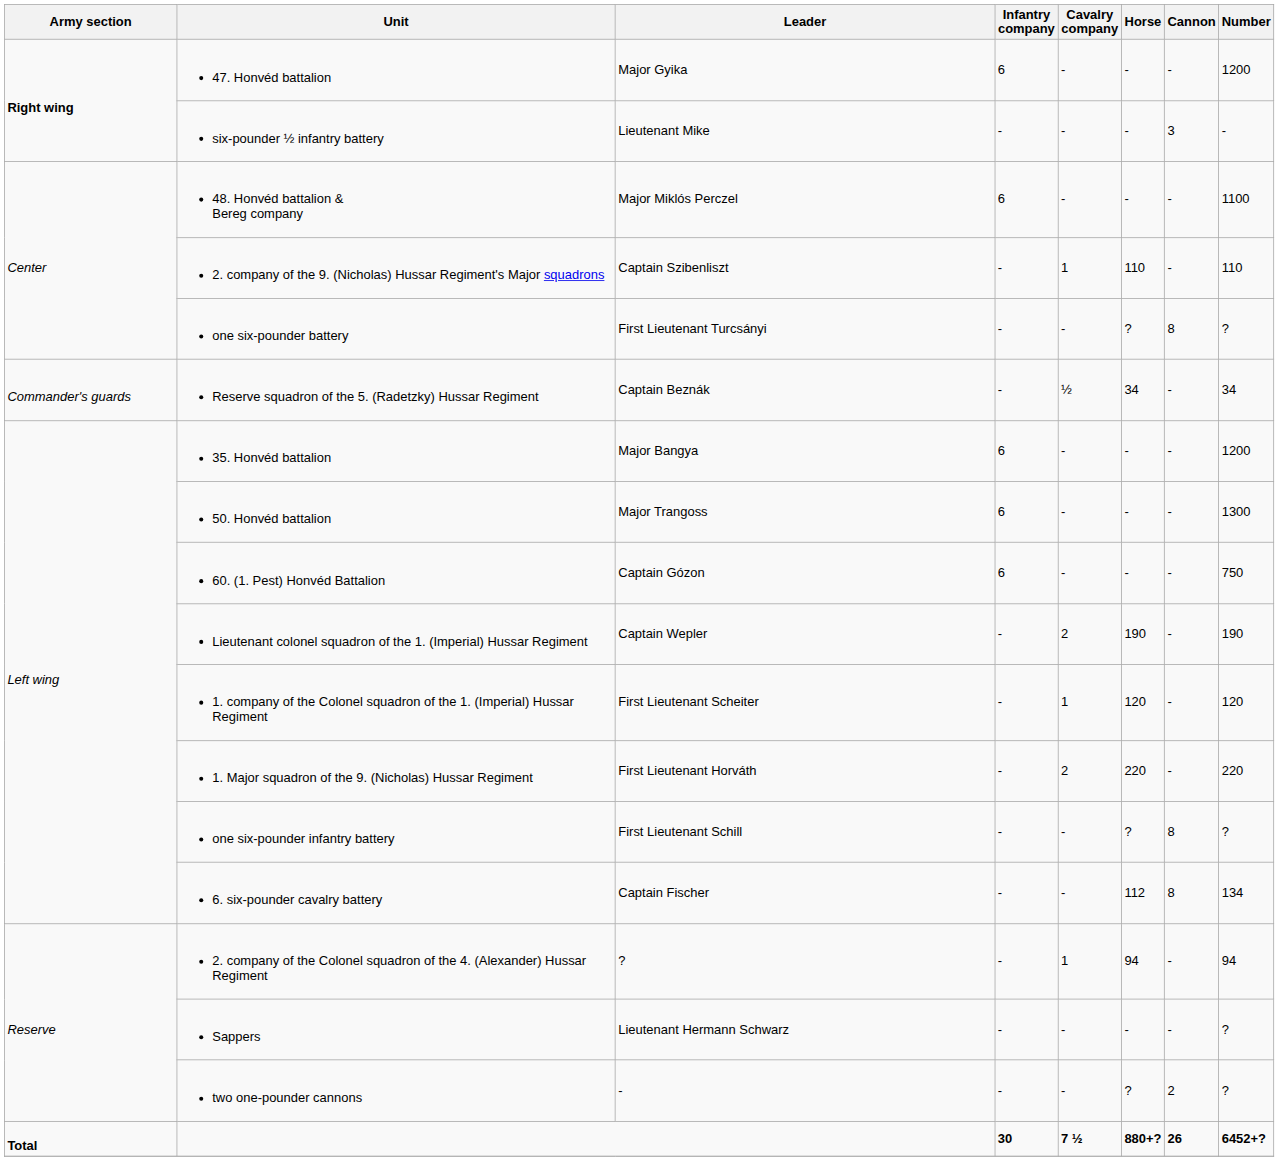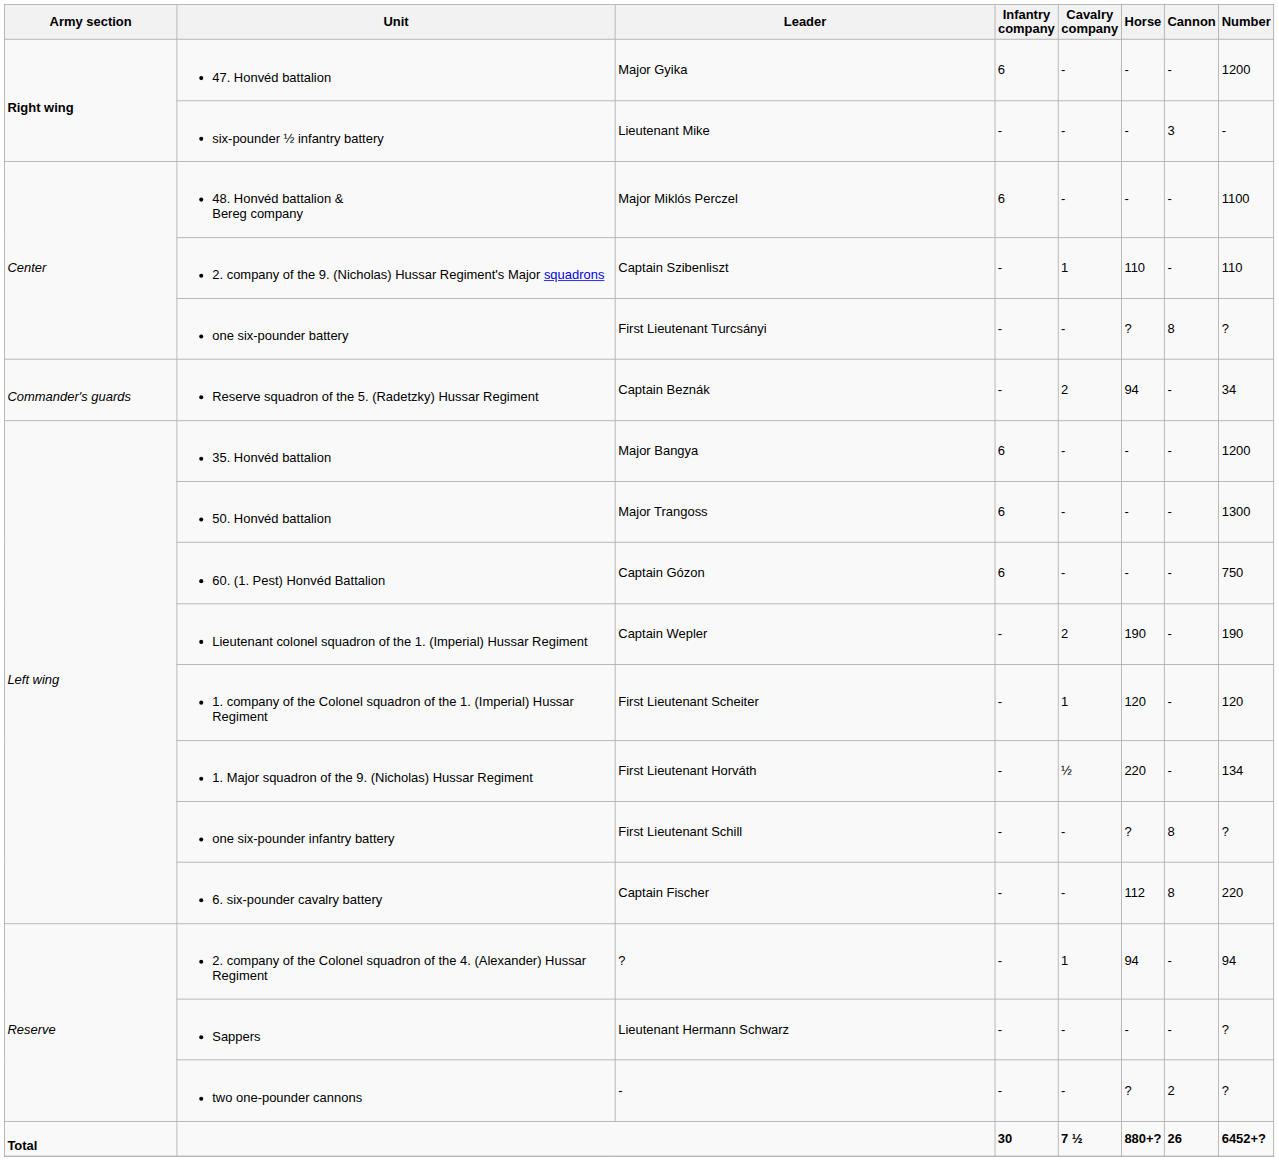 <table class="wikitable">
 <tr>
 <th width=15%>Army section</th>
 <th width=40%>Unit</th>
 <th width=35%>Leader</th>
 <th width=5%>Infantry company</th>
 <th width=5%>Cavalry company</th>
 <th width=5%>Horse</th>
 <th width=5%>Cannon</th>
 <th width=5%>Number</th>
 </tr>
 <tr>
 <td rowspan="2"><br><strong>Right wing</strong></td>
 <td><br><ul><li>47. Honvéd battalion</li></ul></td>
 <td>Major Gyika</td>
 <td>6</td>
 <td>-</td>
 <td>-</td>
 <td>-</td>
 <td>1200</td>
 </tr>
 <tr>
 <td><br><ul><li>six-pounder ½ infantry battery</li></ul></td>
 <td>Lieutenant Mike</td>
 <td>-</td>
 <td>-</td>
 <td>-</td>
 <td>3</td>
 <td>-</td>
 </tr>
 <tr>
 <td rowspan="3"><br><em>Center</em></td>
 <td><br><ul><li>48. Honvéd battalion &<br> Bereg company</li></ul></td>
 <td>Major Miklós Perczel</td>
 <td>6</td>
 <td>-</td>
 <td>-</td>
 <td>-</td>
 <td>1100</td>
 </tr>
 <tr>
 <td><br><ul><li>2. company of the 9. (Nicholas) Hussar Regiment's Major <a href='#'>squadrons</a></li></ul></td>
 <td>Captain Szibenliszt</td>
 <td>-</td>
 <td>1</td>
 <td>110</td>
 <td>-</td>
 <td>110</td>
 </tr>
 <tr>
 <td><br><ul><li>one six-pounder battery</li></ul></td>
 <td>First Lieutenant Turcsányi</td>
 <td>-</td>
 <td>-</td>
 <td>?</td>
 <td>8</td>
 <td>?</td>
 </tr>
 <tr>
 <td rowspan="1"><br><em>Commander's guards</em></td>
 <td><br><ul><li>Reserve squadron of the 5. (Radetzky) Hussar Regiment</li></ul></td>
 <td>Captain Beznák</td>
 <td>-</td>
-<td>½</td>
-<td>34</td>
+<td>2</td>
+<td>94</td>
 <td>-</td>
 <td>34</td>
 </tr>
 <tr>
 <td rowspan="8"><br><em>Left wing</em></td>
 <td><br><ul><li>35. Honvéd battalion</li></ul></td>
 <td>Major Bangya</td>
 <td>6</td>
 <td>-</td>
 <td>-</td>
 <td>-</td>
 <td>1200</td>
 </tr>
 <tr>
 <td><br><ul><li>50. Honvéd battalion</li></ul></td>
 <td>Major Trangoss</td>
 <td>6</td>
 <td>-</td>
 <td>-</td>
 <td>-</td>
 <td>1300</td>
 </tr>
 <tr>
 <td><br><ul><li>60. (1. Pest) Honvéd Battalion</li></ul></td>
 <td>Captain Gózon</td>
 <td>6</td>
 <td>-</td>
 <td>-</td>
 <td>-</td>
 <td>750</td>
 </tr>
 <tr>
 <td><br><ul><li>Lieutenant colonel squadron of the 1. (Imperial) Hussar Regiment</li></ul></td>
 <td>Captain Wepler</td>
 <td>-</td>
 <td>2</td>
 <td>190</td>
 <td>-</td>
 <td>190</td>
 </tr>
 <tr>
 <td><br><ul><li>1. company of the Colonel squadron of the 1. (Imperial) Hussar Regiment</li></ul></td>
 <td>First Lieutenant Scheiter</td>
 <td>-</td>
 <td>1</td>
 <td>120</td>
 <td>-</td>
 <td>120</td>
 </tr>
 <tr>
 <td><br><ul><li>1. Major squadron of the 9. (Nicholas) Hussar Regiment</li></ul></td>
 <td>First Lieutenant Horváth</td>
 <td>-</td>
-<td>2</td>
+<td>½</td>
 <td>220</td>
 <td>-</td>
-<td>220</td>
+<td>134</td>
 </tr>
 <tr>
 <td><br><ul><li>one six-pounder infantry battery</li></ul></td>
 <td>First Lieutenant Schill</td>
 <td>-</td>
 <td>-</td>
 <td>?</td>
 <td>8</td>
 <td>?</td>
 </tr>
 <tr>
 <td><br><ul><li>6. six-pounder cavalry battery</li></ul></td>
 <td>Captain Fischer</td>
 <td>-</td>
 <td>-</td>
 <td>112</td>
 <td>8</td>
-<td>134</td>
+<td>220</td>
 </tr>
 <tr>
 <td rowspan="3"><br><em>Reserve</em></td>
 <td><br><ul><li>2. company of the Colonel squadron of the 4. (Alexander) Hussar Regiment</li></ul></td>
 <td>?</td>
 <td>-</td>
 <td>1</td>
 <td>94</td>
 <td>-</td>
 <td>94</td>
 </tr>
 <tr>
 <td><br><ul><li>Sappers</li></ul></td>
 <td>Lieutenant Hermann Schwarz</td>
 <td>-</td>
 <td>-</td>
 <td>-</td>
 <td>-</td>
 <td>?</td>
 </tr>
 <tr>
 <td><br><ul><li>two one-pounder cannons</li></ul></td>
 <td>-</td>
 <td>-</td>
 <td>-</td>
 <td>?</td>
 <td>2</td>
 <td>?</td>
 </tr>
 <tr>
 <td><br><strong>Total</strong></td>
 <td colspan="2"></td>
 <td><strong>30</strong></td>
 <td><strong>7 ½ </strong></td>
 <td><strong>880+?</strong></td>
 <td><strong>26</strong></td>
 <td><strong>6452+?</strong></td>
 </tr>
 <tr>
 </tr>
 </table>
